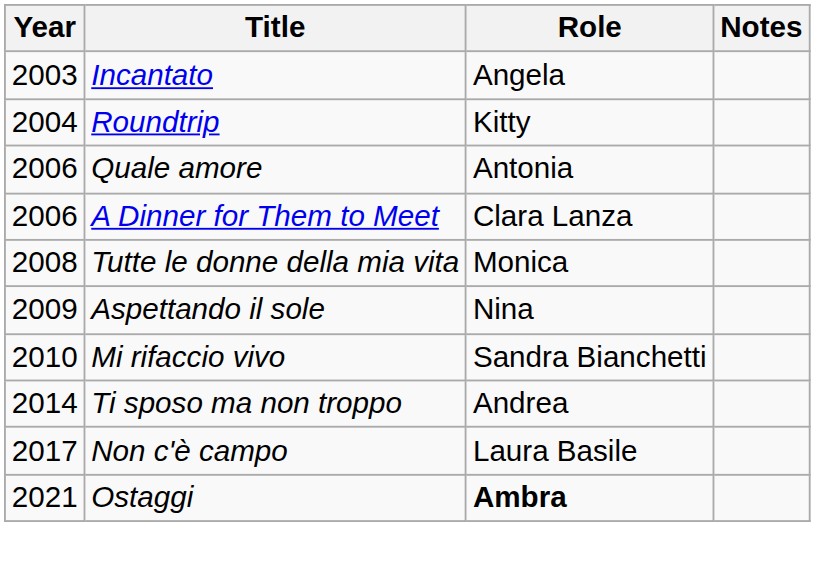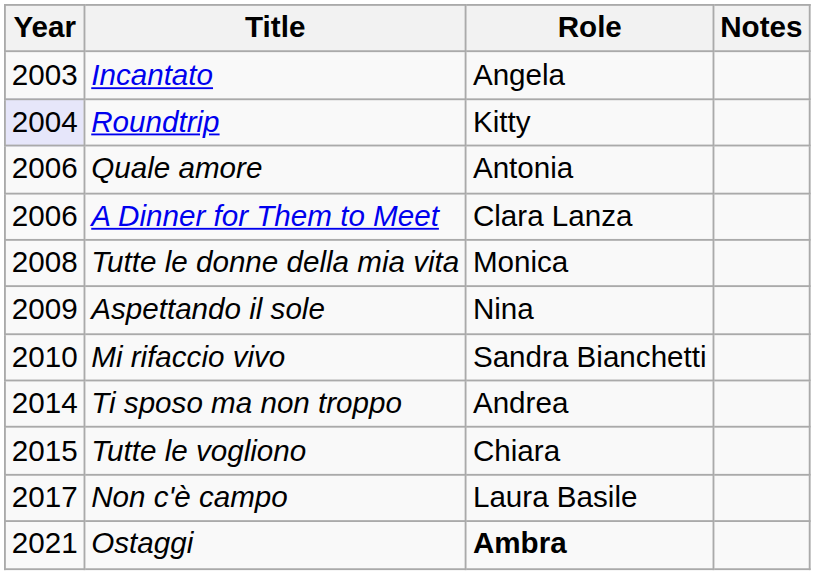 <table class="wikitable sortable">
 <tr>
 <th>Year</th>
 <th>Title</th>
 <th>Role</th>
 <th>Notes</th>
 </tr>
 <tr>
 <td>2003</td>
 <td><em><a href='#'>Incantato</a></em></td>
 <td>Angela</td>
 <td></td>
 </tr>
 <tr>
-<td>2004</td>
+<td style="background: lavender;">2004</td>
 <td><em><a href='#'>Roundtrip</a></em></td>
 <td>Kitty</td>
 <td></td>
 </tr>
 <tr>
 <td>2006</td>
 <td><em>Quale amore</em></td>
 <td>Antonia</td>
 <td></td>
 </tr>
 <tr>
 <td>2006</td>
 <td><em><a href='#'>A Dinner for Them to Meet</a></em></td>
 <td>Clara Lanza</td>
 <td></td>
 </tr>
 <tr>
 <td>2008</td>
 <td><em>Tutte le donne della mia vita</em></td>
 <td>Monica</td>
 <td></td>
 </tr>
 <tr>
 <td>2009</td>
 <td><em>Aspettando il sole</em></td>
 <td>Nina</td>
 <td></td>
 </tr>
 <tr>
 <td>2010</td>
 <td><em>Mi rifaccio vivo</em></td>
 <td>Sandra Bianchetti</td>
 <td></td>
 </tr>
 <tr>
 <td>2014</td>
 <td><em>Ti sposo ma non troppo</em></td>
 <td>Andrea</td>
 <td></td>
 </tr>
 <tr>
+<td>2015</td>
+<td><em>Tutte le vogliono</em></td>
+<td>Chiara</td>
+<td></td>
+</tr>
+<tr>
 <td>2017</td>
 <td><em>Non c'è campo</em></td>
 <td>Laura Basile</td>
 <td></td>
 </tr>
 <tr>
 <td>2021</td>
 <td><em>Ostaggi</em></td>
 <td><strong>Ambra</strong></td>
 <td></td>
 </tr>
 </table>
